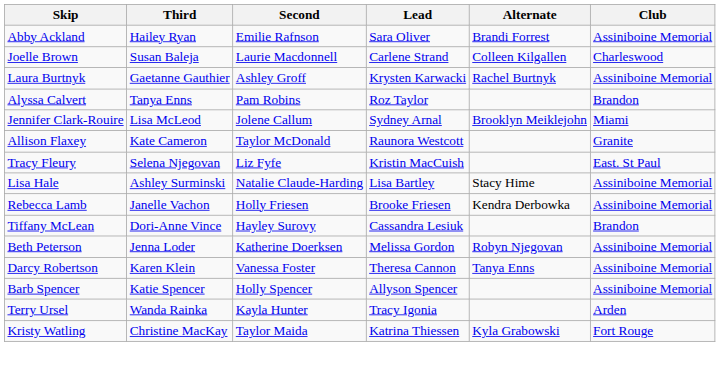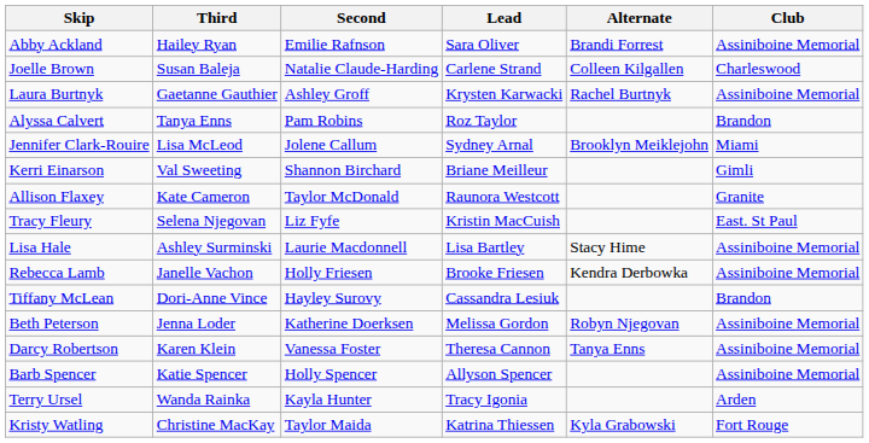 <table class="wikitable">
 <tr>
 <th>Skip</th>
 <th>Third</th>
 <th>Second</th>
 <th>Lead</th>
 <th>Alternate</th>
 <th>Club</th>
 </tr>
 <tr>
 <td><a href='#'>Abby Ackland</a></td>
 <td><a href='#'>Hailey Ryan</a></td>
 <td><a href='#'>Emilie Rafnson</a></td>
 <td><a href='#'>Sara Oliver</a></td>
 <td><a href='#'>Brandi Forrest</a></td>
 <td><a href='#'>Assiniboine Memorial</a></td>
 </tr>
 <tr>
 <td><a href='#'>Joelle Brown</a></td>
 <td><a href='#'>Susan Baleja</a></td>
-<td><a href='#'>Laurie Macdonnell</a></td>
+<td><a href='#'>Natalie Claude-Harding</a></td>
 <td><a href='#'>Carlene Strand</a></td>
 <td><a href='#'>Colleen Kilgallen</a></td>
 <td><a href='#'>Charleswood</a></td>
 </tr>
 <tr>
 <td><a href='#'>Laura Burtnyk</a></td>
 <td><a href='#'>Gaetanne Gauthier</a></td>
 <td><a href='#'>Ashley Groff</a></td>
 <td><a href='#'>Krysten Karwacki</a></td>
 <td><a href='#'>Rachel Burtnyk</a></td>
 <td><a href='#'>Assiniboine Memorial</a></td>
 </tr>
 <tr>
 <td><a href='#'>Alyssa Calvert</a></td>
 <td><a href='#'>Tanya Enns</a></td>
 <td><a href='#'>Pam Robins</a></td>
 <td><a href='#'>Roz Taylor</a></td>
 <td></td>
 <td><a href='#'>Brandon</a></td>
 </tr>
 <tr>
 <td><a href='#'>Jennifer Clark-Rouire</a></td>
 <td><a href='#'>Lisa McLeod</a></td>
 <td><a href='#'>Jolene Callum</a></td>
 <td><a href='#'>Sydney Arnal</a></td>
 <td><a href='#'>Brooklyn Meiklejohn</a></td>
 <td><a href='#'>Miami</a></td>
 </tr>
 <tr>
+<td><a href='#'>Kerri Einarson</a></td>
+<td><a href='#'>Val Sweeting</a></td>
+<td><a href='#'>Shannon Birchard</a></td>
+<td><a href='#'>Briane Meilleur</a></td>
+<td></td>
+<td><a href='#'>Gimli</a></td>
+</tr>
+<tr>
 <td><a href='#'>Allison Flaxey</a></td>
 <td><a href='#'>Kate Cameron</a></td>
 <td><a href='#'>Taylor McDonald</a></td>
 <td><a href='#'>Raunora Westcott</a></td>
 <td></td>
 <td><a href='#'>Granite</a></td>
 </tr>
 <tr>
 <td><a href='#'>Tracy Fleury</a></td>
 <td><a href='#'>Selena Njegovan</a></td>
 <td><a href='#'>Liz Fyfe</a></td>
 <td><a href='#'>Kristin MacCuish</a></td>
 <td></td>
 <td><a href='#'>East. St Paul</a></td>
 </tr>
 <tr>
 <td><a href='#'>Lisa Hale</a></td>
 <td><a href='#'>Ashley Surminski</a></td>
-<td><a href='#'>Natalie Claude-Harding</a></td>
+<td><a href='#'>Laurie Macdonnell</a></td>
 <td><a href='#'>Lisa Bartley</a></td>
 <td>Stacy Hime</td>
 <td><a href='#'>Assiniboine Memorial</a></td>
 </tr>
 <tr>
 <td><a href='#'>Rebecca Lamb</a></td>
 <td><a href='#'>Janelle Vachon</a></td>
 <td><a href='#'>Holly Friesen</a></td>
 <td><a href='#'>Brooke Friesen</a></td>
 <td>Kendra Derbowka</td>
 <td><a href='#'>Assiniboine Memorial</a></td>
 </tr>
 <tr>
 <td><a href='#'>Tiffany McLean</a></td>
 <td><a href='#'>Dori-Anne Vince</a></td>
 <td><a href='#'>Hayley Surovy</a></td>
 <td><a href='#'>Cassandra Lesiuk</a></td>
 <td></td>
 <td><a href='#'>Brandon</a></td>
 </tr>
 <tr>
 <td><a href='#'>Beth Peterson</a></td>
 <td><a href='#'>Jenna Loder</a></td>
 <td><a href='#'>Katherine Doerksen</a></td>
 <td><a href='#'>Melissa Gordon</a></td>
 <td><a href='#'>Robyn Njegovan</a></td>
 <td><a href='#'>Assiniboine Memorial</a></td>
 </tr>
 <tr>
 <td><a href='#'>Darcy Robertson</a></td>
 <td><a href='#'>Karen Klein</a></td>
 <td><a href='#'>Vanessa Foster</a></td>
 <td><a href='#'>Theresa Cannon</a></td>
 <td><a href='#'>Tanya Enns</a></td>
 <td><a href='#'>Assiniboine Memorial</a></td>
 </tr>
 <tr>
 <td><a href='#'>Barb Spencer</a></td>
 <td><a href='#'>Katie Spencer</a></td>
 <td><a href='#'>Holly Spencer</a></td>
 <td><a href='#'>Allyson Spencer</a></td>
 <td></td>
 <td><a href='#'>Assiniboine Memorial</a></td>
 </tr>
 <tr>
 <td><a href='#'>Terry Ursel</a></td>
 <td><a href='#'>Wanda Rainka</a></td>
 <td><a href='#'>Kayla Hunter</a></td>
 <td><a href='#'>Tracy Igonia</a></td>
 <td></td>
 <td><a href='#'>Arden</a></td>
 </tr>
 <tr>
 <td><a href='#'>Kristy Watling</a></td>
 <td><a href='#'>Christine MacKay</a></td>
 <td><a href='#'>Taylor Maida</a></td>
 <td><a href='#'>Katrina Thiessen</a></td>
 <td><a href='#'>Kyla Grabowski</a></td>
 <td><a href='#'>Fort Rouge</a></td>
 </tr>
 </table>
